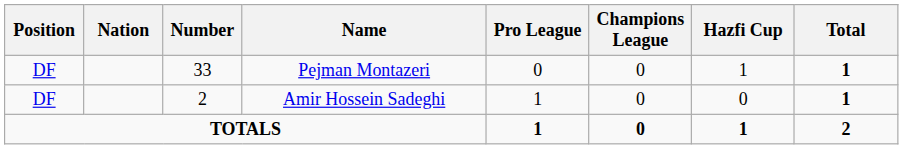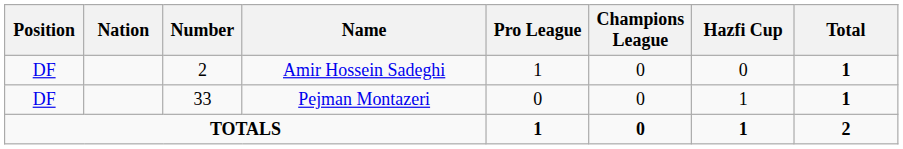 <table class="wikitable" style="font-size: 95%; text-align: center;">
 <tr>
 <th width=60>Position</th>
 <th width=60>Nation</th>
 <th width=60>Number</th>
 <th width=200>Name</th>
 <th width=80>Pro League</th>
 <th width=80>Champions League</th>
 <th width=80>Hazfi Cup</th>
 <th width=80>Total</th>
 </tr>
 <tr>
 <td><a href='#'>DF</a></td>
 <td></td>
+<td>2</td>
+<td><a href='#'>Amir Hossein Sadeghi</a></td>
+<td>1</td>
+<td>0</td>
+<td>0</td>
+<td><strong>1</strong></td>
+</tr>
+<tr>
+<td><a href='#'>DF</a></td>
+<td></td>
 <td>33</td>
 <td><a href='#'>Pejman Montazeri</a></td>
 <td>0</td>
 <td>0</td>
 <td>1</td>
-<td><strong>1</strong></td>
-</tr>
-<tr>
-<td><a href='#'>DF</a></td>
-<td></td>
-<td>2</td>
-<td><a href='#'>Amir Hossein Sadeghi</a></td>
-<td>1</td>
-<td>0</td>
-<td>0</td>
 <td><strong>1</strong></td>
 </tr>
 <tr>
 <td colspan="4"><strong>TOTALS</strong></td>
 <td><strong>1</strong></td>
 <td><strong>0</strong></td>
 <td><strong>1</strong></td>
 <td><strong>2</strong></td>
 </tr>
 </table>
